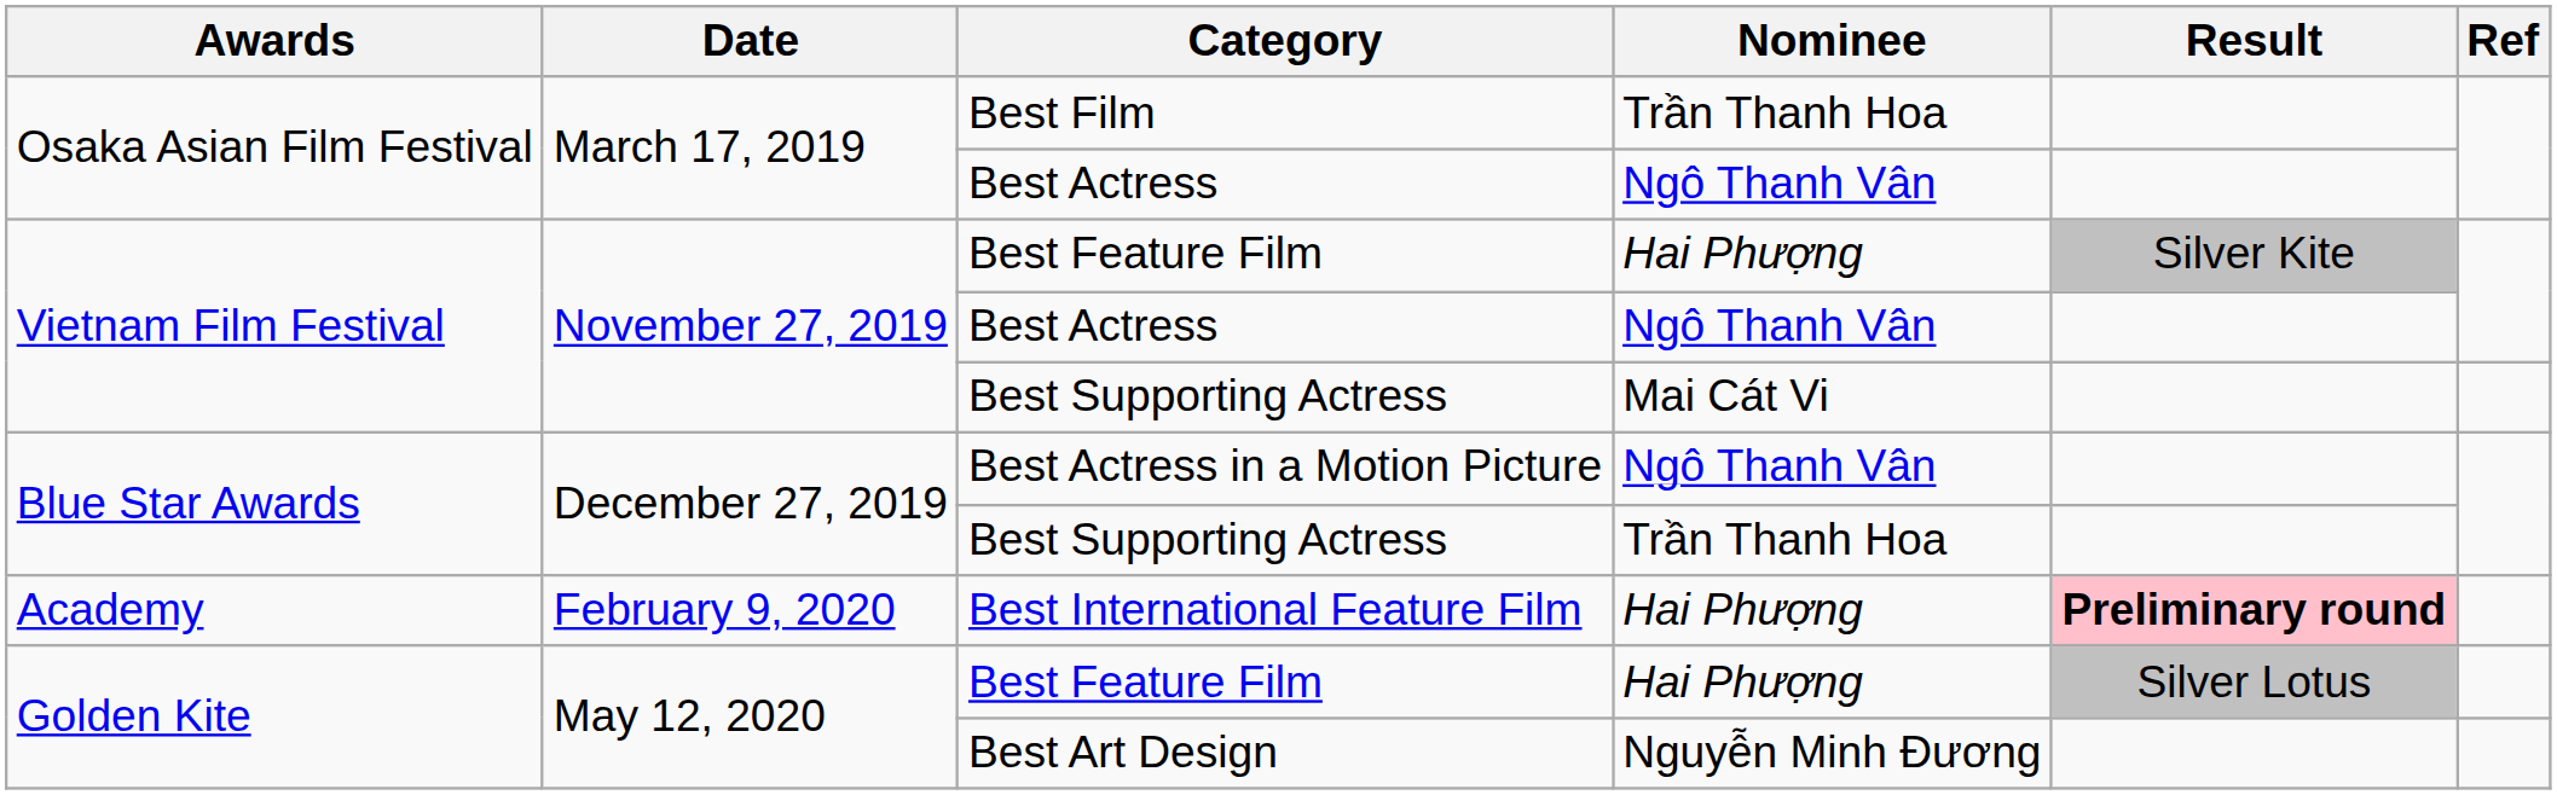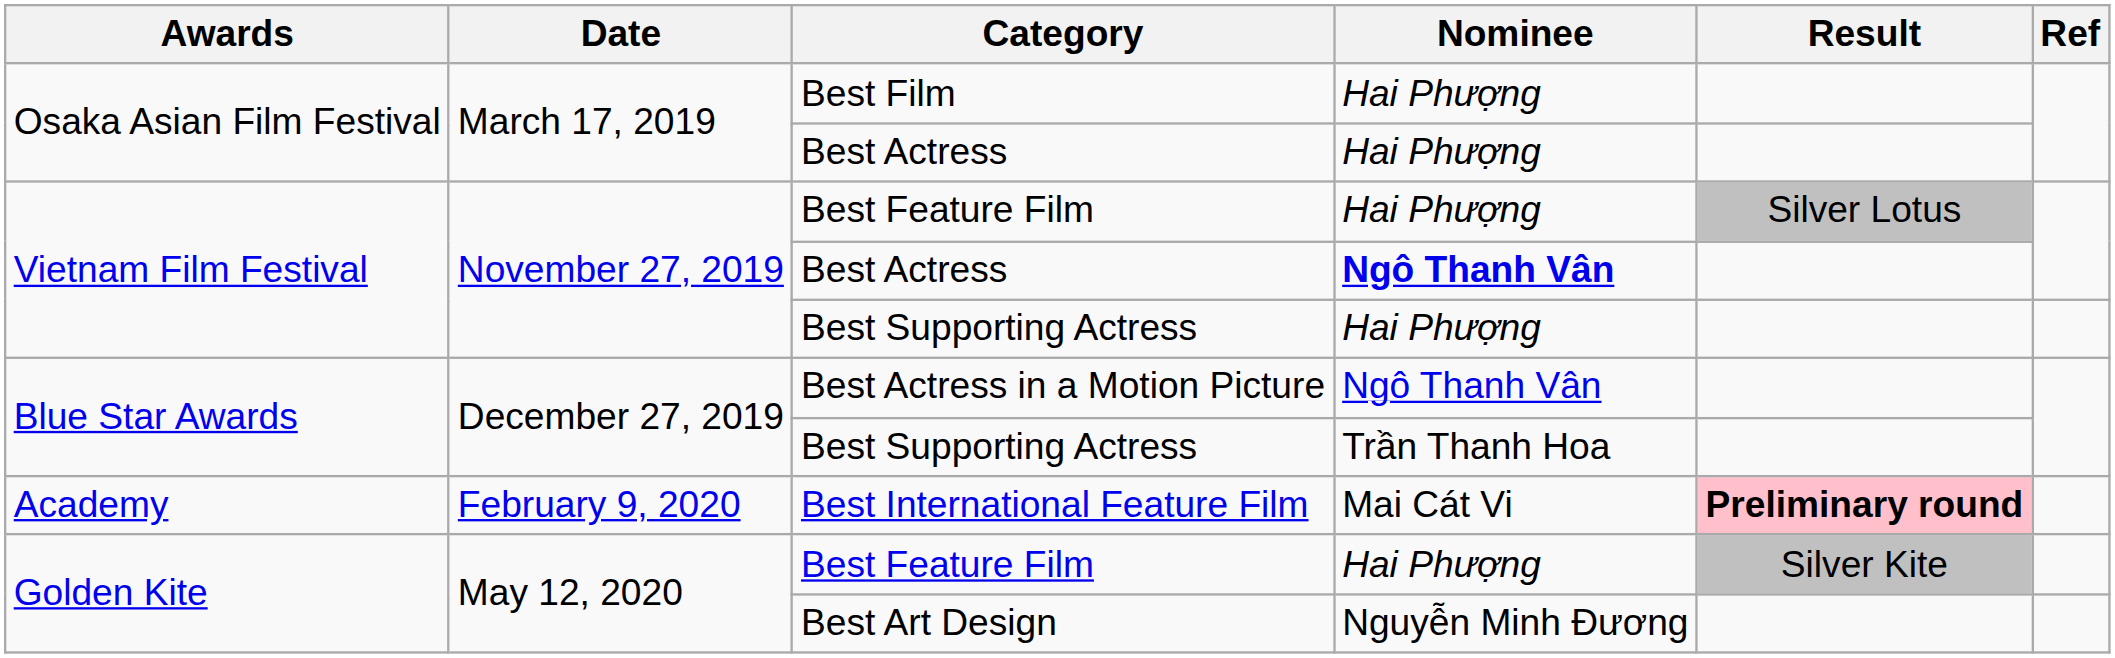 <table class="wikitable">
 <tr>
 <th>Awards</th>
 <th>Date</th>
 <th>Category</th>
 <th>Nominee</th>
 <th>Result</th>
 <th>Ref</th>
 </tr>
 <tr>
 <td rowspan="2">Osaka Asian Film Festival</td>
 <td rowspan="2">March 17, 2019</td>
 <td>Best Film</td>
-<td>Trần Thanh Hoa</td>
+<td><em>Hai Phượng</em></td>
 <td></td>
 <td rowspan="2"></td>
 </tr>
 <tr>
 <td>Best Actress</td>
-<td><a href='#'>Ngô Thanh Vân</a></td>
+<td><em>Hai Phượng</em></td>
 <td></td>
 </tr>
 <tr>
 <td rowspan="3"><a href='#'>Vietnam Film Festival</a></td>
 <td rowspan="3"><a href='#'>November 27, 2019</a></td>
 <td>Best Feature Film</td>
 <td><em>Hai Phượng</em></td>
-<td bgcolor="silver" align="center">Silver Kite</td>
+<td bgcolor="silver" align="center">Silver Lotus</td>
 <td rowspan="2"></td>
 </tr>
 <tr>
 <td>Best Actress</td>
-<td><a href='#'>Ngô Thanh Vân</a></td>
+<td><strong><a href='#'>Ngô Thanh Vân</a></strong></td>
 <td></td>
 </tr>
 <tr>
 <td>Best Supporting Actress</td>
-<td>Mai Cát Vi</td>
+<td><em>Hai Phượng</em></td>
 <td></td>
 <td></td>
 </tr>
 <tr>
 <td rowspan="2"><a href='#'>Blue Star Awards</a></td>
 <td rowspan="2">December 27, 2019</td>
 <td>Best Actress in a Motion Picture</td>
 <td><a href='#'>Ngô Thanh Vân</a></td>
 <td></td>
 <td rowspan="2"></td>
 </tr>
 <tr>
 <td>Best Supporting Actress</td>
 <td>Trần Thanh Hoa</td>
 <td></td>
 </tr>
 <tr>
 <td><a href='#'>Academy</a></td>
 <td><a href='#'>February 9, 2020</a></td>
 <td><a href='#'>Best International Feature Film</a></td>
-<td><em>Hai Phượng</em></td>
+<td>Mai Cát Vi</td>
 <td bgcolor="pink" align="center"><strong>Preliminary round</strong></td>
 <td></td>
 </tr>
 <tr>
 <td rowspan="2"><a href='#'>Golden Kite</a></td>
 <td rowspan="2">May 12, 2020</td>
 <td><a href='#'>Best Feature Film</a></td>
 <td><em>Hai Phượng</em></td>
-<td bgcolor="silver" align="center">Silver Lotus</td>
+<td bgcolor="silver" align="center">Silver Kite</td>
 <td></td>
 </tr>
 <tr>
 <td>Best Art Design</td>
 <td>Nguyễn Minh Đương</td>
 <td></td>
 <td></td>
 </tr>
 </table>
